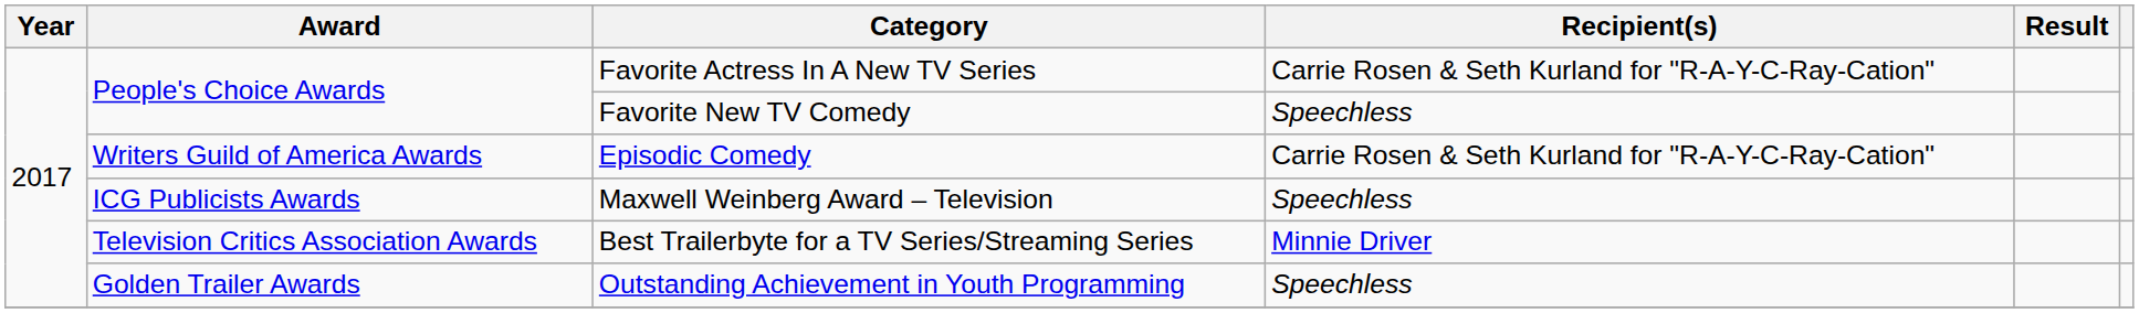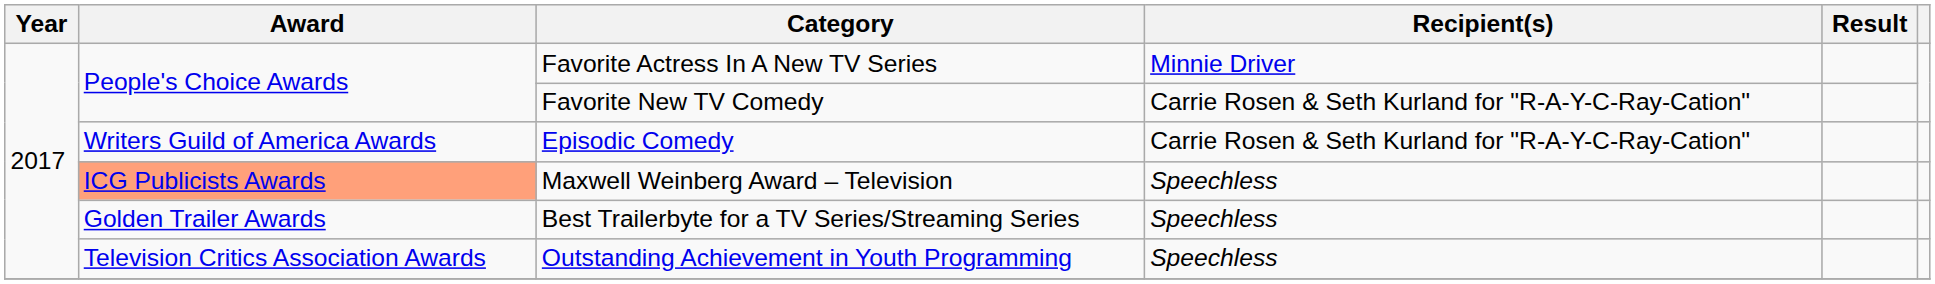 <table class="wikitable sortable plainrowheaders" style="width:99%;">
 <tr>
 <th>Year</th>
 <th>Award</th>
 <th>Category</th>
 <th>Recipient(s)</th>
 <th>Result</th>
 <th scope="col" class="unsortable"></th>
 </tr>
 <tr>
 <td rowspan="6">2017</td>
 <td rowspan="2"><a href='#'>People's Choice Awards</a></td>
 <td>Favorite Actress In A New TV Series</td>
-<td>Carrie Rosen & Seth Kurland for "R-A-Y-C-Ray-Cation"</td>
+<td><a href='#'>Minnie Driver</a></td>
 <td></td>
 <td rowspan="2" style="text-align:center;"></td>
 </tr>
 <tr>
 <td>Favorite New TV Comedy</td>
-<td><em>Speechless</em></td>
+<td>Carrie Rosen & Seth Kurland for "R-A-Y-C-Ray-Cation"</td>
 <td></td>
 </tr>
 <tr>
 <td><a href='#'>Writers Guild of America Awards</a></td>
 <td><a href='#'>Episodic Comedy</a></td>
 <td>Carrie Rosen & Seth Kurland for "R-A-Y-C-Ray-Cation"</td>
 <td></td>
 <td style="text-align:center;"></td>
 </tr>
 <tr>
-<td><a href='#'>ICG Publicists Awards</a></td>
+<td style="background: lightsalmon;"><a href='#'>ICG Publicists Awards</a></td>
 <td>Maxwell Weinberg Award – Television</td>
 <td><em>Speechless</em></td>
 <td></td>
 <td style="text-align:center;"></td>
 </tr>
 <tr>
-<td><a href='#'>Television Critics Association Awards</a></td>
+<td><a href='#'>Golden Trailer Awards</a></td>
 <td>Best Trailerbyte for a TV Series/Streaming Series</td>
-<td><a href='#'>Minnie Driver</a></td>
+<td><em>Speechless</em></td>
 <td></td>
 <td style="text-align:center;"></td>
 </tr>
 <tr>
-<td><a href='#'>Golden Trailer Awards</a></td>
+<td><a href='#'>Television Critics Association Awards</a></td>
 <td><a href='#'>Outstanding Achievement in Youth Programming</a></td>
 <td><em>Speechless</em></td>
 <td></td>
 <td style="text-align:center;"></td>
 </tr>
 <tr>
 </tr>
 </table>
